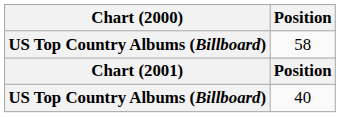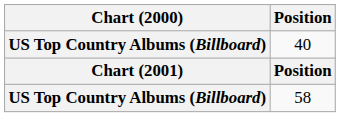 <table class="wikitable plainrowheaders" style="text-align:center">
 <tr>
 <th scope="col">Chart (2000)</th>
 <th scope="col">Position</th>
 </tr>
 <tr>
 <th scope="row">US Top Country Albums (<em>Billboard</em>)</th>
-<td>58</td>
+<td>40</td>
 </tr>
 <tr>
 <th scope="col">Chart (2001)</th>
 <th scope="col">Position</th>
 </tr>
 <tr>
 <th scope="row">US Top Country Albums (<em>Billboard</em>)</th>
-<td>40</td>
+<td>58</td>
 </tr>
 </table>
